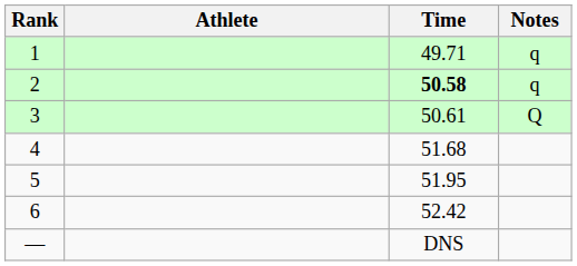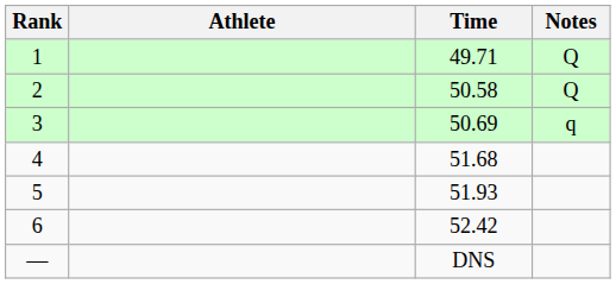 <table class="wikitable" style="text-align:center">
 <tr>
 <th width=40>Rank</th>
 <th width=250>Athlete</th>
 <th width=80>Time</th>
 <th width=50>Notes</th>
 </tr>
 <tr bgcolor=ccffcc>
 <td>1</td>
 <td align=left></td>
 <td>49.71</td>
-<td>q</td>
+<td>Q</td>
 </tr>
 <tr bgcolor=ccffcc>
 <td>2</td>
 <td align=left></td>
-<td><strong>50.58</strong></td>
-<td>q</td>
+<td>50.58</td>
+<td>Q</td>
 </tr>
 <tr bgcolor=ccffcc>
 <td>3</td>
 <td align=left></td>
-<td>50.61</td>
-<td>Q</td>
+<td>50.69</td>
+<td>q</td>
 </tr>
 <tr>
 <td>4</td>
 <td align=left></td>
 <td>51.68</td>
 <td></td>
 </tr>
 <tr>
 <td>5</td>
 <td align=left></td>
-<td>51.95</td>
+<td>51.93</td>
 <td></td>
 </tr>
 <tr>
 <td>6</td>
 <td align=left></td>
 <td>52.42</td>
 <td></td>
 </tr>
 <tr>
 <td>—</td>
 <td align=left></td>
 <td>DNS</td>
 <td></td>
 </tr>
 </table>
